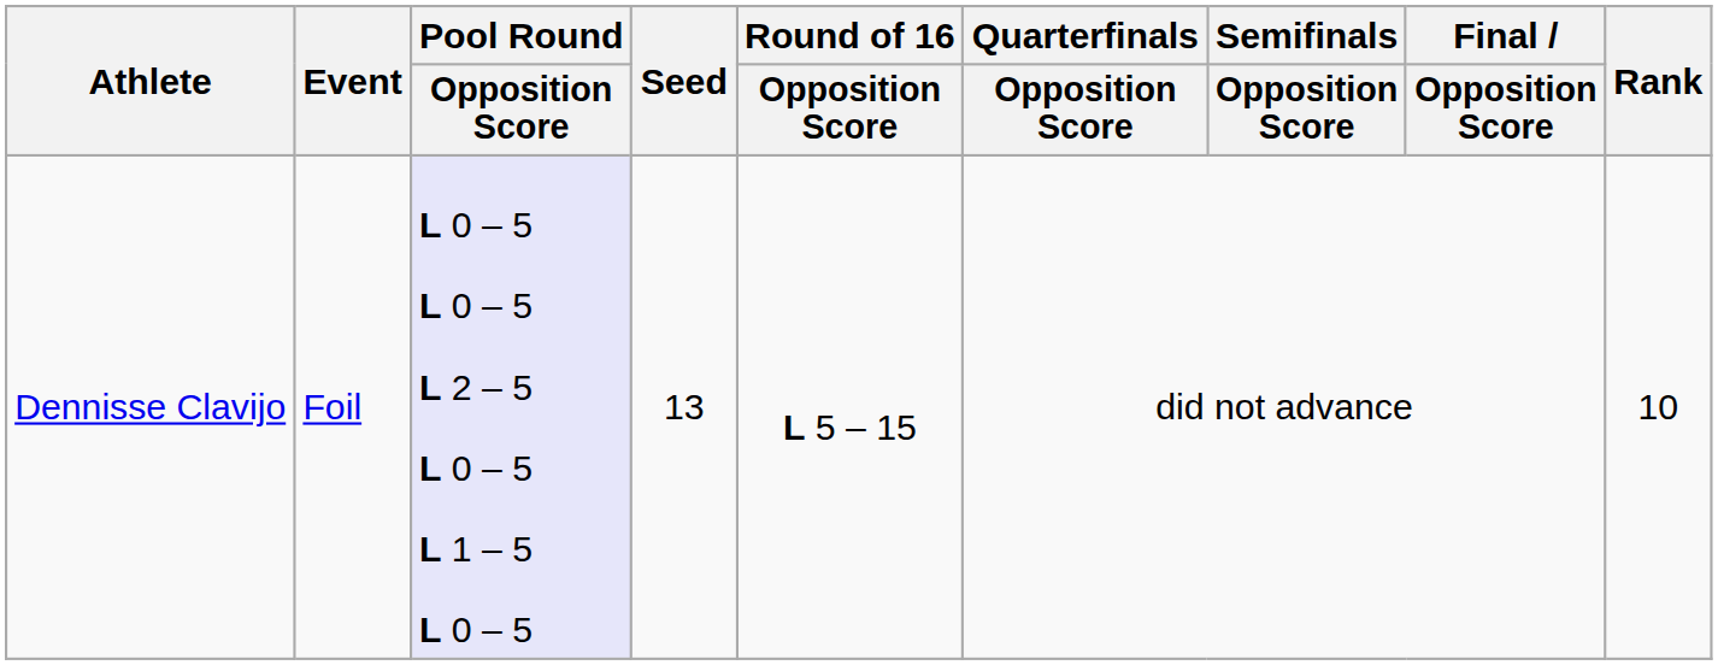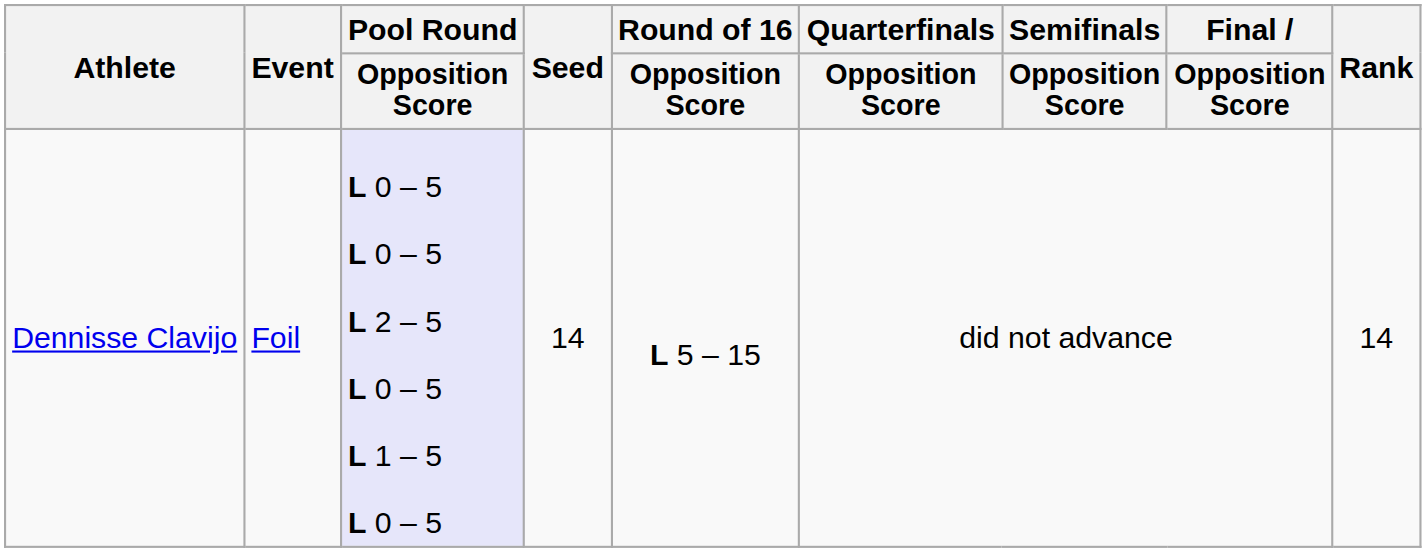 <table class=wikitable style="font-size:90%">
 <tr>
 <th rowspan="2">Athlete</th>
 <th rowspan="2">Event</th>
 <th>Pool Round</th>
 <th rowspan="2">Seed</th>
 <th>Round of 16</th>
 <th>Quarterfinals</th>
 <th>Semifinals</th>
 <th>Final / </th>
 <th rowspan=2>Rank</th>
 </tr>
 <tr style="font-size:95%">
 <th>Opposition<br>Score</th>
 <th>Opposition<br>Score</th>
 <th>Opposition<br>Score</th>
 <th>Opposition<br>Score</th>
 <th>Opposition<br>Score</th>
 </tr>
 <tr align=center>
 <td align=left><a href='#'>Dennisse Clavijo</a></td>
 <td align=left><a href='#'>Foil</a></td>
 <td align=left style="background: lavender;"><br><strong>L</strong> 0 – 5<br><br><strong>L</strong> 0 – 5<br><br><strong>L</strong> 2 – 5<br><br><strong>L</strong> 0 – 5<br><br><strong>L</strong> 1 – 5<br><br><strong>L</strong> 0 – 5</td>
-<td>13</td>
+<td>14</td>
 <td><br><strong>L</strong> 5 – 15</td>
 <td colspan=3>did not advance</td>
-<td>10</td>
+<td>14</td>
 </tr>
 </table>
